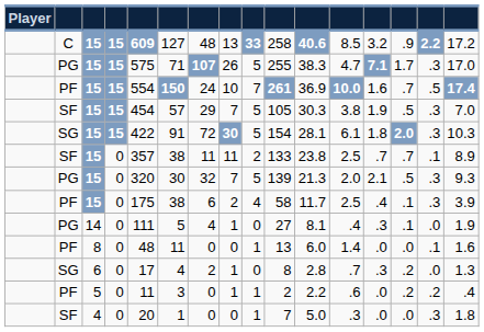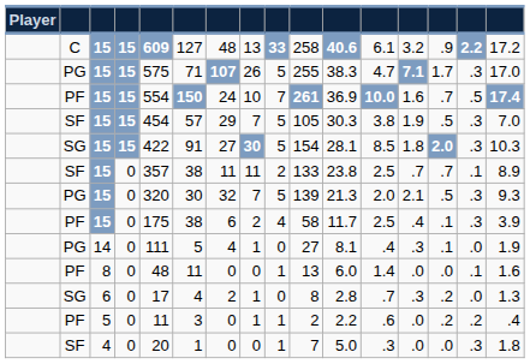 <table class="wikitable sortable" style="font-size: 95%; text-align:right;">
 <tr>
 <th style="background:#0C2340; color:#CED9E5; border-top:#7D9CC0 3px solid; border-bottom:#7D9CC0 3px solid;">Player</th>
 <th style="background:#0C2340; color:#CED9E5; border-top:#7D9CC0 3px solid; border-bottom:#7D9CC0 3px solid;"></th>
 <th style="background:#0C2340; color:#CED9E5; border-top:#7D9CC0 3px solid; border-bottom:#7D9CC0 3px solid;"></th>
 <th style="background:#0C2340; color:#CED9E5; border-top:#7D9CC0 3px solid; border-bottom:#7D9CC0 3px solid;"></th>
 <th style="background:#0C2340; color:#CED9E5; border-top:#7D9CC0 3px solid; border-bottom:#7D9CC0 3px solid;"></th>
 <th style="background:#0C2340; color:#CED9E5; border-top:#7D9CC0 3px solid; border-bottom:#7D9CC0 3px solid;"></th>
 <th style="background:#0C2340; color:#CED9E5; border-top:#7D9CC0 3px solid; border-bottom:#7D9CC0 3px solid;"></th>
 <th style="background:#0C2340; color:#CED9E5; border-top:#7D9CC0 3px solid; border-bottom:#7D9CC0 3px solid;"></th>
 <th style="background:#0C2340; color:#CED9E5; border-top:#7D9CC0 3px solid; border-bottom:#7D9CC0 3px solid;"></th>
 <th style="background:#0C2340; color:#CED9E5; border-top:#7D9CC0 3px solid; border-bottom:#7D9CC0 3px solid;"></th>
 <th style="background:#0C2340; color:#CED9E5; border-top:#7D9CC0 3px solid; border-bottom:#7D9CC0 3px solid;"></th>
 <th style="background:#0C2340; color:#CED9E5; border-top:#7D9CC0 3px solid; border-bottom:#7D9CC0 3px solid;"></th>
 <th style="background:#0C2340; color:#CED9E5; border-top:#7D9CC0 3px solid; border-bottom:#7D9CC0 3px solid;"></th>
 <th style="background:#0C2340; color:#CED9E5; border-top:#7D9CC0 3px solid; border-bottom:#7D9CC0 3px solid;"></th>
 <th style="background:#0C2340; color:#CED9E5; border-top:#7D9CC0 3px solid; border-bottom:#7D9CC0 3px solid;"></th>
 <th style="background:#0C2340; color:#CED9E5; border-top:#7D9CC0 3px solid; border-bottom:#7D9CC0 3px solid;"></th>
 </tr>
 <tr>
 <td style="text-align:left;"></td>
 <td style="text-align:center;">C</td>
 <td style="background:#7D9CC0; color:#FFFFFF;"><strong>15</strong></td>
 <td style="background:#7D9CC0; color:#FFFFFF;"><strong>15</strong></td>
 <td style="background:#7D9CC0; color:#FFFFFF;"><strong>609</strong></td>
 <td>127</td>
 <td>48</td>
 <td>13</td>
 <td style="background:#7D9CC0; color:#FFFFFF;"><strong>33</strong></td>
 <td>258</td>
 <td style="background:#7D9CC0; color:#FFFFFF;"><strong>40.6</strong></td>
-<td>8.5</td>
+<td>6.1</td>
 <td>3.2</td>
 <td>.9</td>
 <td style="background:#7D9CC0; color:#FFFFFF;"><strong>2.2</strong></td>
 <td>17.2</td>
 </tr>
 <tr>
 <td style="text-align:left;"></td>
 <td style="text-align:center;">PG</td>
 <td style="background:#7D9CC0; color:#FFFFFF;"><strong>15</strong></td>
 <td style="background:#7D9CC0; color:#FFFFFF;"><strong>15</strong></td>
 <td>575</td>
 <td>71</td>
 <td style="background:#7D9CC0; color:#FFFFFF;"><strong>107</strong></td>
 <td>26</td>
 <td>5</td>
 <td>255</td>
 <td>38.3</td>
 <td>4.7</td>
 <td style="background:#7D9CC0; color:#FFFFFF;"><strong>7.1</strong></td>
 <td>1.7</td>
 <td>.3</td>
 <td>17.0</td>
 </tr>
 <tr>
 <td style="text-align:left;"></td>
 <td style="text-align:center;">PF</td>
 <td style="background:#7D9CC0; color:#FFFFFF;"><strong>15</strong></td>
 <td style="background:#7D9CC0; color:#FFFFFF;"><strong>15</strong></td>
 <td>554</td>
 <td style="background:#7D9CC0; color:#FFFFFF;"><strong>150</strong></td>
 <td>24</td>
 <td>10</td>
 <td>7</td>
 <td style="background:#7D9CC0; color:#FFFFFF;"><strong>261</strong></td>
 <td>36.9</td>
 <td style="background:#7D9CC0; color:#FFFFFF;"><strong>10.0</strong></td>
 <td>1.6</td>
 <td>.7</td>
 <td>.5</td>
 <td style="background:#7D9CC0; color:#FFFFFF;"><strong>17.4</strong></td>
 </tr>
 <tr>
 <td style="text-align:left;"></td>
 <td style="text-align:center;">SF</td>
 <td style="background:#7D9CC0; color:#FFFFFF;"><strong>15</strong></td>
 <td style="background:#7D9CC0; color:#FFFFFF;"><strong>15</strong></td>
 <td>454</td>
 <td>57</td>
 <td>29</td>
 <td>7</td>
 <td>5</td>
 <td>105</td>
 <td>30.3</td>
 <td>3.8</td>
 <td>1.9</td>
 <td>.5</td>
 <td>.3</td>
 <td>7.0</td>
 </tr>
 <tr>
 <td style="text-align:left;"></td>
 <td style="text-align:center;">SG</td>
 <td style="background:#7D9CC0; color:#FFFFFF;"><strong>15</strong></td>
 <td style="background:#7D9CC0; color:#FFFFFF;"><strong>15</strong></td>
 <td>422</td>
 <td>91</td>
-<td>72</td>
+<td>27</td>
 <td style="background:#7D9CC0; color:#FFFFFF;"><strong>30</strong></td>
 <td>5</td>
 <td>154</td>
 <td>28.1</td>
-<td>6.1</td>
+<td>8.5</td>
 <td>1.8</td>
 <td style="background:#7D9CC0; color:#FFFFFF;"><strong>2.0</strong></td>
 <td>.3</td>
 <td>10.3</td>
 </tr>
 <tr>
 <td style="text-align:left;"></td>
 <td style="text-align:center;">SF</td>
 <td style="background:#7D9CC0; color:#FFFFFF;"><strong>15</strong></td>
 <td>0</td>
 <td>357</td>
 <td>38</td>
 <td>11</td>
 <td>11</td>
 <td>2</td>
 <td>133</td>
 <td>23.8</td>
 <td>2.5</td>
 <td>.7</td>
 <td>.7</td>
 <td>.1</td>
 <td>8.9</td>
 </tr>
 <tr>
 <td style="text-align:left;"></td>
 <td style="text-align:center;">PG</td>
 <td style="background:#7D9CC0; color:#FFFFFF;"><strong>15</strong></td>
 <td>0</td>
 <td>320</td>
 <td>30</td>
 <td>32</td>
 <td>7</td>
 <td>5</td>
 <td>139</td>
 <td>21.3</td>
 <td>2.0</td>
 <td>2.1</td>
 <td>.5</td>
 <td>.3</td>
 <td>9.3</td>
 </tr>
 <tr>
 <td style="text-align:left;"></td>
 <td style="text-align:center;">PF</td>
 <td style="background:#7D9CC0; color:#FFFFFF;"><strong>15</strong></td>
 <td>0</td>
 <td>175</td>
 <td>38</td>
 <td>6</td>
 <td>2</td>
 <td>4</td>
 <td>58</td>
 <td>11.7</td>
 <td>2.5</td>
 <td>.4</td>
 <td>.1</td>
 <td>.3</td>
 <td>3.9</td>
 </tr>
 <tr>
 <td style="text-align:left;"></td>
 <td style="text-align:center;">PG</td>
 <td>14</td>
 <td>0</td>
 <td>111</td>
 <td>5</td>
 <td>4</td>
 <td>1</td>
 <td>0</td>
 <td>27</td>
 <td>8.1</td>
 <td>.4</td>
 <td>.3</td>
 <td>.1</td>
 <td>.0</td>
 <td>1.9</td>
 </tr>
 <tr>
 <td style="text-align:left;"></td>
 <td style="text-align:center;">PF</td>
 <td>8</td>
 <td>0</td>
 <td>48</td>
 <td>11</td>
 <td>0</td>
 <td>0</td>
 <td>1</td>
 <td>13</td>
 <td>6.0</td>
 <td>1.4</td>
 <td>.0</td>
 <td>.0</td>
 <td>.1</td>
 <td>1.6</td>
 </tr>
 <tr>
 <td style="text-align:left;"></td>
 <td style="text-align:center;">SG</td>
 <td>6</td>
 <td>0</td>
 <td>17</td>
 <td>4</td>
 <td>2</td>
 <td>1</td>
 <td>0</td>
 <td>8</td>
 <td>2.8</td>
 <td>.7</td>
 <td>.3</td>
 <td>.2</td>
 <td>.0</td>
 <td>1.3</td>
 </tr>
 <tr>
 <td style="text-align:left;"></td>
 <td style="text-align:center;">PF</td>
 <td>5</td>
 <td>0</td>
 <td>11</td>
 <td>3</td>
 <td>0</td>
 <td>1</td>
 <td>1</td>
 <td>2</td>
 <td>2.2</td>
 <td>.6</td>
 <td>.0</td>
 <td>.2</td>
 <td>.2</td>
 <td>.4</td>
 </tr>
 <tr>
 <td style="text-align:left;"></td>
 <td style="text-align:center;">SF</td>
 <td>4</td>
 <td>0</td>
 <td>20</td>
 <td>1</td>
 <td>0</td>
 <td>0</td>
 <td>1</td>
 <td>7</td>
 <td>5.0</td>
 <td>.3</td>
 <td>.0</td>
 <td>.0</td>
 <td>.3</td>
 <td>1.8</td>
 </tr>
 </table>
